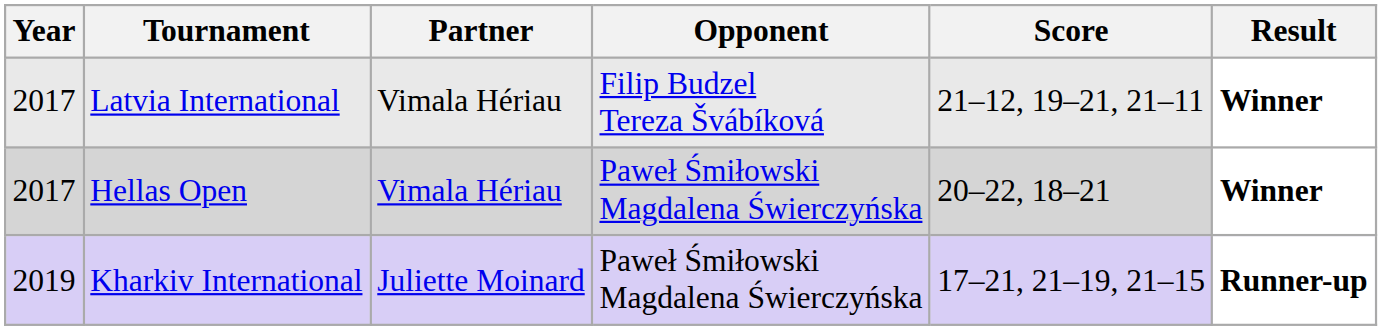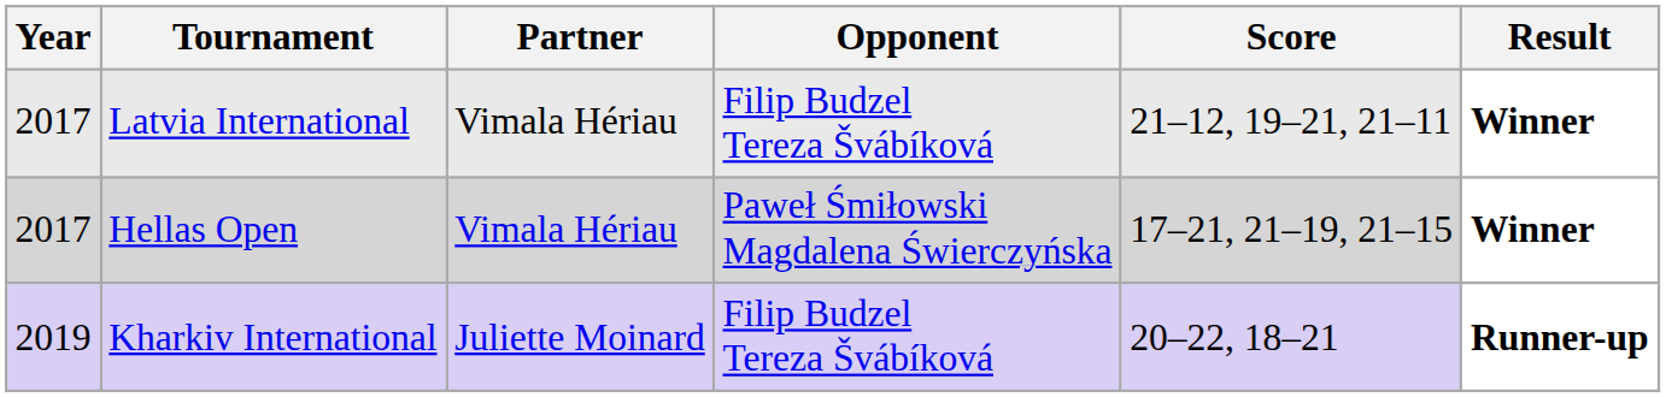 <table class="sortable wikitable" style="font-size: 90%;">
 <tr>
 <th>Year</th>
 <th>Tournament</th>
 <th>Partner</th>
 <th>Opponent</th>
 <th>Score</th>
 <th>Result</th>
 </tr>
 <tr style="background:#E9E9E9">
 <td align="center">2017</td>
 <td align="left"><a href='#'>Latvia International</a></td>
 <td align="left"> Vimala Hériau</td>
 <td align="left"> <a href='#'>Filip Budzel</a><br> <a href='#'>Tereza Švábíková</a></td>
 <td align="left">21–12, 19–21, 21–11</td>
 <td style="text-align:left; background:white"> <strong>Winner</strong></td>
 </tr>
 <tr style="background:#D5D5D5">
 <td align="center">2017</td>
 <td align="left"><a href='#'>Hellas Open</a></td>
 <td align="left"> <a href='#'>Vimala Hériau</a></td>
 <td align="left"> <a href='#'>Paweł Śmiłowski</a><br> <a href='#'>Magdalena Świerczyńska</a></td>
-<td align="left">20–22, 18–21</td>
+<td align="left">17–21, 21–19, 21–15</td>
 <td style="text-align:left; background:white"> <strong>Winner</strong></td>
 </tr>
 <tr style="background:#D8CEF6">
 <td align="center">2019</td>
 <td align="left"><a href='#'>Kharkiv International</a></td>
 <td align="left"> <a href='#'>Juliette Moinard</a></td>
-<td align="left"> Paweł Śmiłowski<br> Magdalena Świerczyńska</td>
-<td align="left">17–21, 21–19, 21–15</td>
+<td align="left"> <a href='#'>Filip Budzel</a><br> <a href='#'>Tereza Švábíková</a></td>
+<td align="left">20–22, 18–21</td>
 <td style="text-align:left; background:white"> <strong>Runner-up</strong></td>
 </tr>
 </table>
